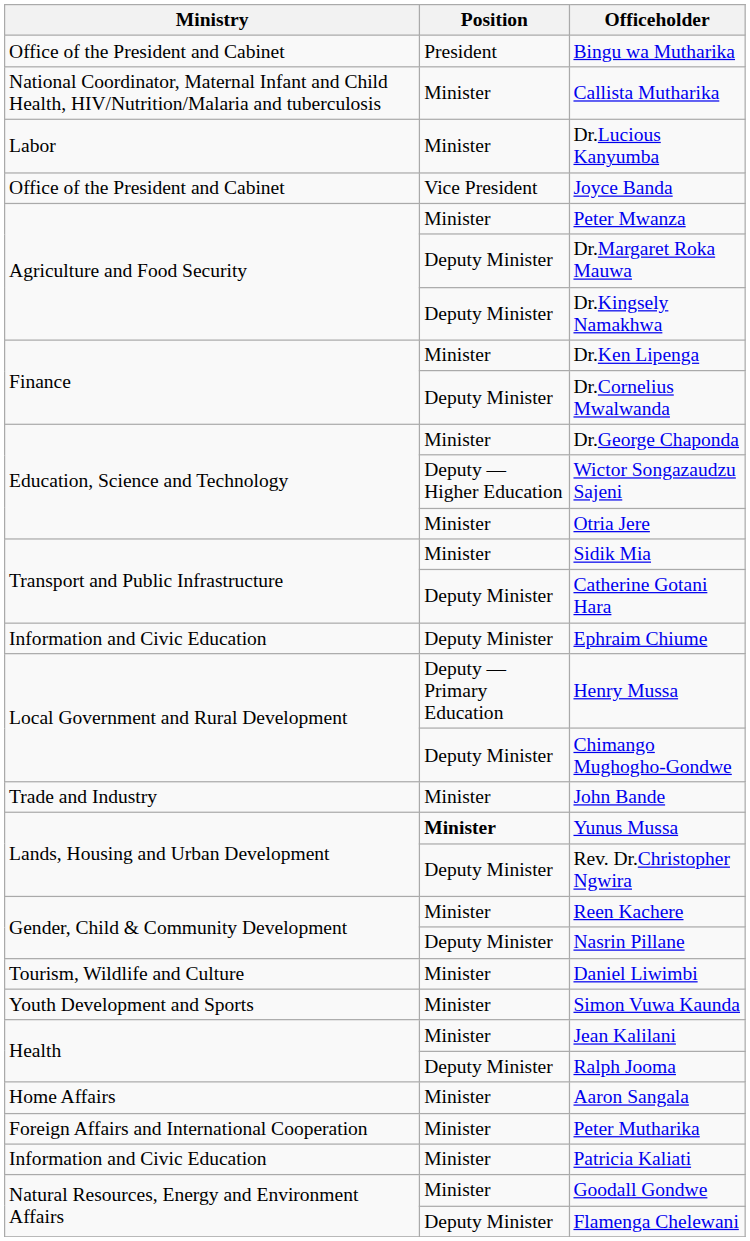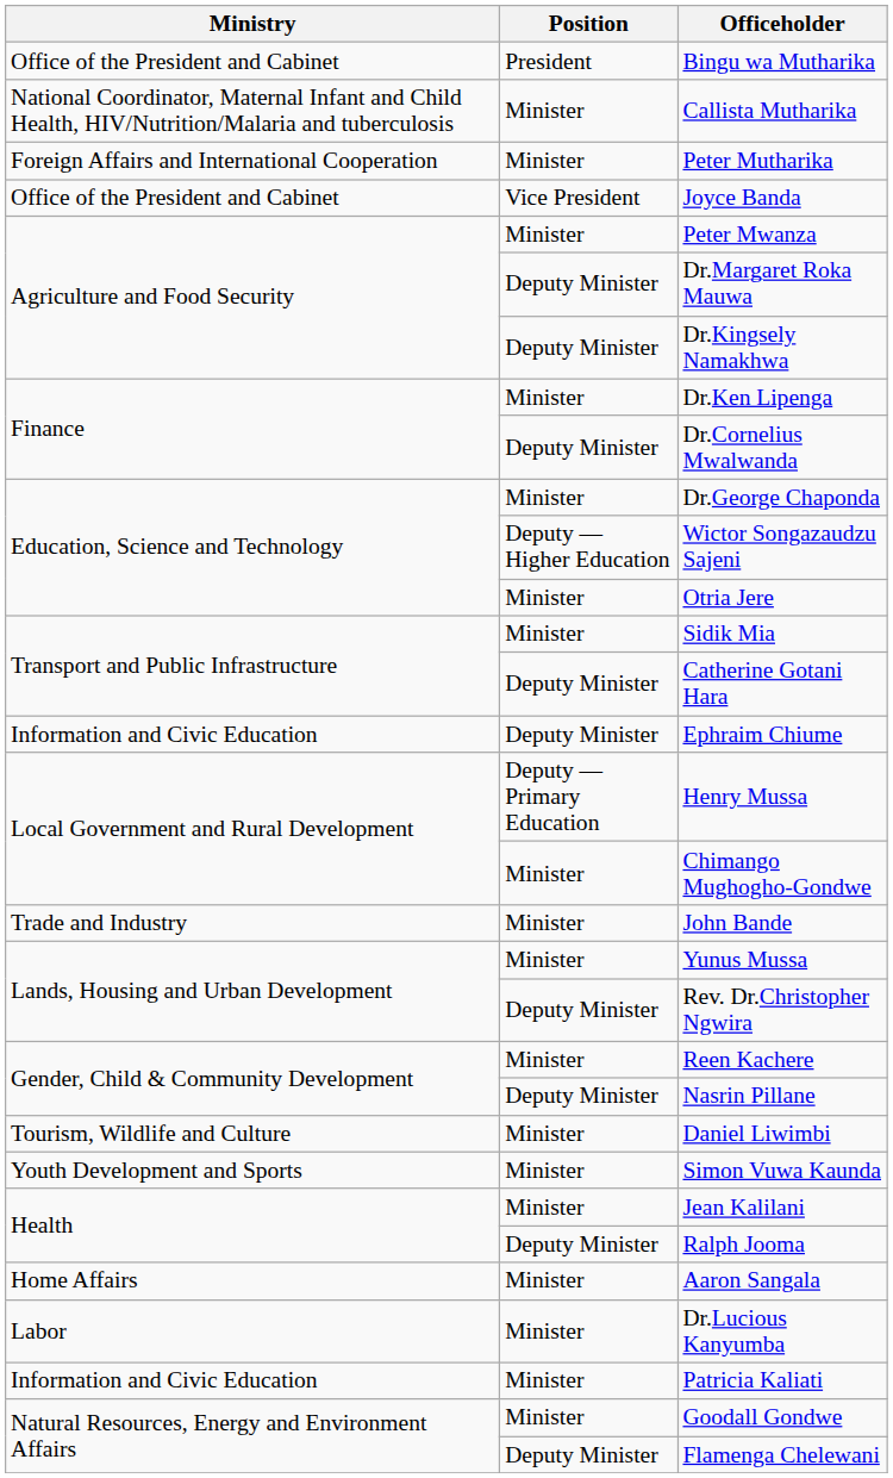 <table class=wikitable>
 <tr>
 <th>Ministry</th>
 <th>Position</th>
 <th>Officeholder</th>
 </tr>
 <tr>
 <td rowspan=1>Office of the President and Cabinet</td>
 <td>President</td>
 <td><a href='#'>Bingu wa Mutharika</a></td>
 </tr>
 <tr>
 <td>National Coordinator, Maternal Infant and Child Health, HIV/Nutrition/Malaria and tuberculosis</td>
 <td>Minister</td>
 <td><a href='#'>Callista Mutharika</a></td>
 </tr>
 <tr>
-<td>Labor</td>
+<td rowspan=1>Foreign Affairs and International Cooperation</td>
 <td>Minister</td>
-<td>Dr.<a href='#'>Lucious Kanyumba</a></td>
+<td><a href='#'>Peter Mutharika</a></td>
 </tr>
 <tr>
 <td>Office of the President and Cabinet</td>
 <td>Vice President</td>
 <td><a href='#'>Joyce Banda</a></td>
 </tr>
 <tr>
 <td rowspan=3>Agriculture and Food Security</td>
 <td>Minister</td>
 <td><a href='#'>Peter Mwanza</a></td>
 </tr>
 <tr>
 <td>Deputy Minister</td>
 <td>Dr.<a href='#'>Margaret Roka Mauwa</a></td>
 </tr>
 <tr>
 <td>Deputy Minister</td>
 <td>Dr.<a href='#'>Kingsely Namakhwa</a></td>
 </tr>
 <tr>
 <td rowspan=2>Finance</td>
 <td>Minister</td>
 <td>Dr.<a href='#'>Ken Lipenga</a></td>
 </tr>
 <tr>
 <td>Deputy Minister</td>
 <td>Dr.<a href='#'>Cornelius Mwalwanda</a></td>
 </tr>
 <tr>
 <td rowspan=3>Education, Science and Technology</td>
 <td>Minister</td>
 <td>Dr.<a href='#'>George Chaponda</a></td>
 </tr>
 <tr>
 <td>Deputy — Higher Education</td>
 <td><a href='#'>Wictor Songazaudzu Sajeni</a></td>
 </tr>
 <tr>
 <td>Minister</td>
 <td><a href='#'>Otria Jere</a></td>
 </tr>
 <tr>
 <td rowspan=2>Transport and Public Infrastructure</td>
 <td>Minister</td>
 <td><a href='#'>Sidik Mia</a></td>
 </tr>
 <tr>
 <td>Deputy Minister</td>
 <td><a href='#'>Catherine Gotani Hara</a></td>
 </tr>
 <tr>
 <td rowspan=1>Information and Civic Education</td>
 <td>Deputy Minister</td>
 <td><a href='#'>Ephraim Chiume</a></td>
 </tr>
 <tr>
 <td rowspan=2>Local Government and Rural Development</td>
 <td>Deputy — Primary Education</td>
 <td><a href='#'>Henry Mussa</a></td>
 </tr>
 <tr>
-<td>Deputy Minister</td>
+<td>Minister</td>
 <td><a href='#'>Chimango Mughogho-Gondwe</a></td>
 </tr>
 <tr>
 <td rowspan=1>Trade and Industry</td>
 <td>Minister</td>
 <td><a href='#'>John Bande</a></td>
 </tr>
 <tr>
 <td rowspan=2>Lands, Housing and Urban Development</td>
-<td><strong>Minister</strong></td>
+<td>Minister</td>
 <td><a href='#'>Yunus Mussa</a></td>
 </tr>
 <tr>
 <td>Deputy Minister</td>
 <td>Rev. Dr.<a href='#'>Christopher Ngwira</a></td>
 </tr>
 <tr>
 <td rowspan=2>Gender, Child & Community Development</td>
 <td>Minister</td>
 <td><a href='#'>Reen Kachere</a></td>
 </tr>
 <tr>
 <td>Deputy Minister</td>
 <td><a href='#'>Nasrin Pillane</a></td>
 </tr>
 <tr>
 <td rowspan=1>Tourism, Wildlife and Culture</td>
 <td>Minister</td>
 <td><a href='#'>Daniel Liwimbi</a></td>
 </tr>
 <tr>
 <td rowspan=1>Youth Development and Sports</td>
 <td>Minister</td>
 <td><a href='#'>Simon Vuwa Kaunda</a></td>
 </tr>
 <tr>
 <td rowspan=2>Health</td>
 <td>Minister</td>
 <td><a href='#'>Jean Kalilani</a></td>
 </tr>
 <tr>
 <td>Deputy Minister</td>
 <td><a href='#'>Ralph Jooma</a></td>
 </tr>
 <tr>
 <td rowspan=1>Home Affairs</td>
 <td>Minister</td>
 <td><a href='#'>Aaron Sangala</a></td>
 </tr>
 <tr>
-<td rowspan=1>Foreign Affairs and International Cooperation</td>
+<td>Labor</td>
 <td>Minister</td>
-<td><a href='#'>Peter Mutharika</a></td>
+<td>Dr.<a href='#'>Lucious Kanyumba</a></td>
 </tr>
 <tr>
 <td rowspan=1>Information and Civic Education</td>
 <td>Minister</td>
 <td><a href='#'>Patricia Kaliati</a></td>
 </tr>
 <tr>
 <td rowspan=2>Natural Resources, Energy and Environment Affairs</td>
 <td>Minister</td>
 <td><a href='#'>Goodall Gondwe</a></td>
 </tr>
 <tr>
 <td>Deputy Minister</td>
 <td><a href='#'>Flamenga Chelewani</a></td>
 </tr>
 </table>
